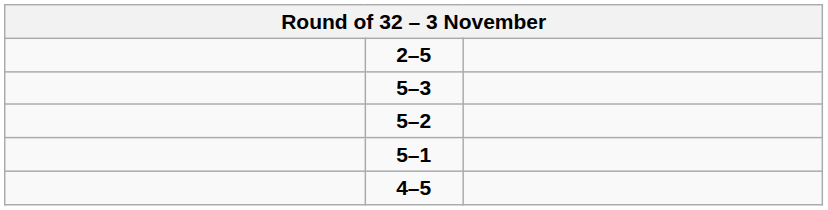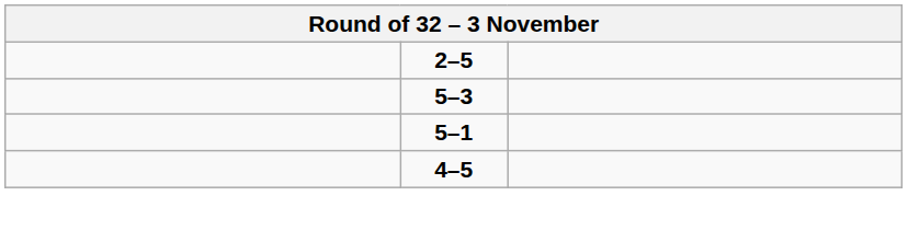 <table class="wikitable" style="text-align: center; font-size:90% ">
 <tr>
 <th colspan=3>Round of 32 – 3 November</th>
 </tr>
 <tr>
 <td align=left width="240"></td>
 <td align=center width="60"><strong>2–5</strong></td>
 <td align=left width="240"><strong></strong></td>
 </tr>
 <tr>
 <td align=left><strong></strong></td>
 <td align=center><strong>5–3</strong></td>
 <td align=left></td>
 </tr>
 <tr>
 <td align=left><strong></strong></td>
-<td align=center><strong>5–2</strong></td>
-<td align=left></td>
-</tr>
-<tr>
-<td align=left><strong></strong></td>
 <td align=center><strong>5–1</strong></td>
 <td align=left></td>
 </tr>
 <tr>
 <td align=left></td>
 <td align=center><strong>4–5</strong></td>
 <td align=left><strong></strong></td>
 </tr>
 </table>
